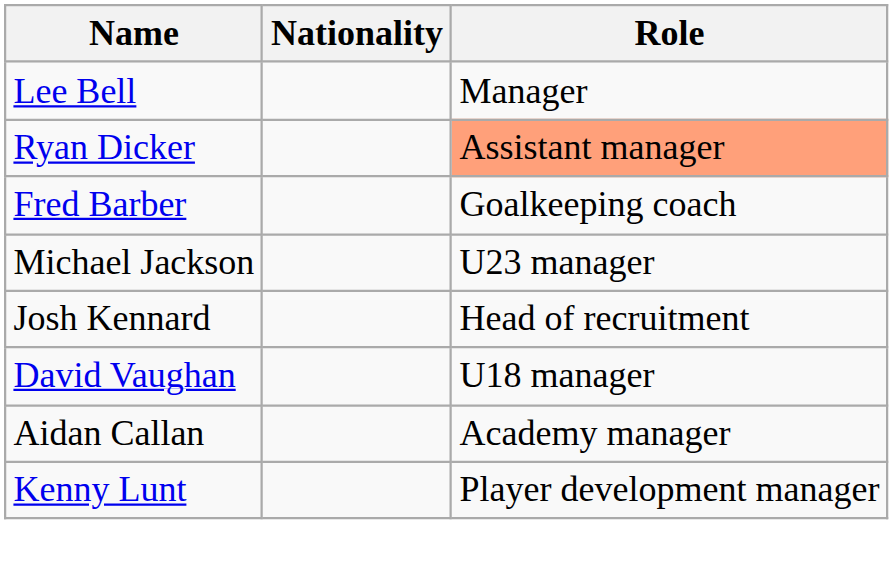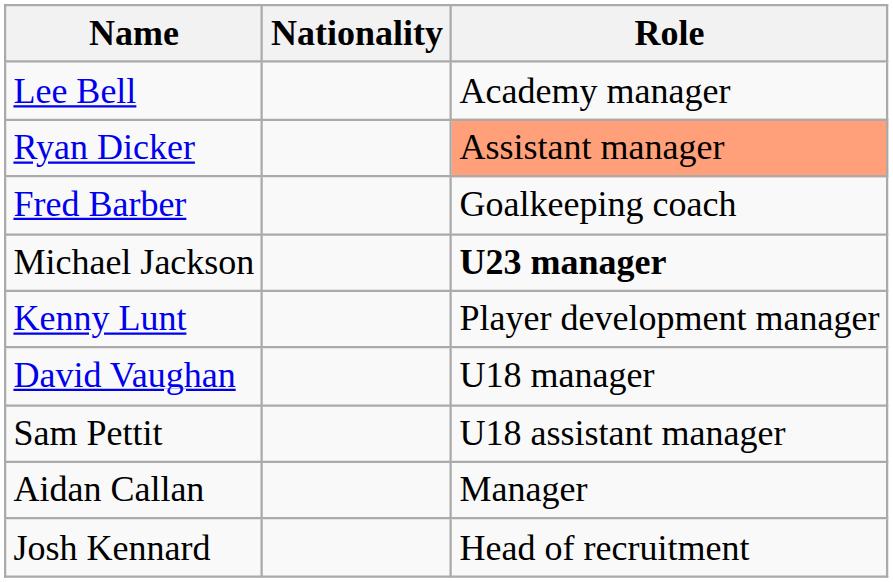 <table class="wikitable">
 <tr>
 <th>Name</th>
 <th>Nationality</th>
 <th>Role</th>
 </tr>
 <tr>
 <td><a href='#'>Lee Bell</a></td>
 <td></td>
-<td>Manager</td>
+<td>Academy manager</td>
 </tr>
 <tr>
 <td><a href='#'>Ryan Dicker</a></td>
 <td></td>
 <td style="background: lightsalmon;">Assistant manager</td>
 </tr>
 <tr>
 <td><a href='#'>Fred Barber</a></td>
 <td></td>
 <td>Goalkeeping coach</td>
 </tr>
 <tr>
 <td>Michael Jackson</td>
 <td></td>
-<td>U23 manager</td>
+<td><strong>U23 manager</strong></td>
 </tr>
 <tr>
-<td>Josh Kennard</td>
+<td><a href='#'>Kenny Lunt</a></td>
 <td></td>
-<td>Head of recruitment</td>
+<td>Player development manager</td>
 </tr>
 <tr>
 <td><a href='#'>David Vaughan</a></td>
 <td></td>
 <td>U18 manager</td>
 </tr>
 <tr>
+<td>Sam Pettit</td>
+<td></td>
+<td>U18 assistant manager</td>
+</tr>
+<tr>
 <td>Aidan Callan</td>
 <td></td>
-<td>Academy manager</td>
+<td>Manager</td>
 </tr>
 <tr>
-<td><a href='#'>Kenny Lunt</a></td>
+<td>Josh Kennard</td>
 <td></td>
-<td>Player development manager</td>
+<td>Head of recruitment</td>
 </tr>
 </table>
